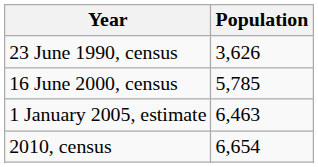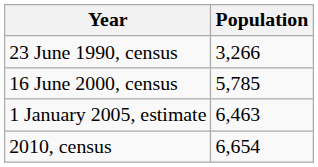 <table class="wikitable">
 <tr>
 <th>Year</th>
 <th>Population</th>
 </tr>
 <tr>
 <td>23 June 1990, census</td>
-<td>3,626</td>
+<td>3,266</td>
 </tr>
 <tr>
 <td>16 June 2000, census</td>
 <td>5,785</td>
 </tr>
 <tr>
 <td>1 January 2005, estimate</td>
 <td>6,463</td>
 </tr>
 <tr>
 <td>2010, census</td>
 <td>6,654</td>
 </tr>
 </table>
